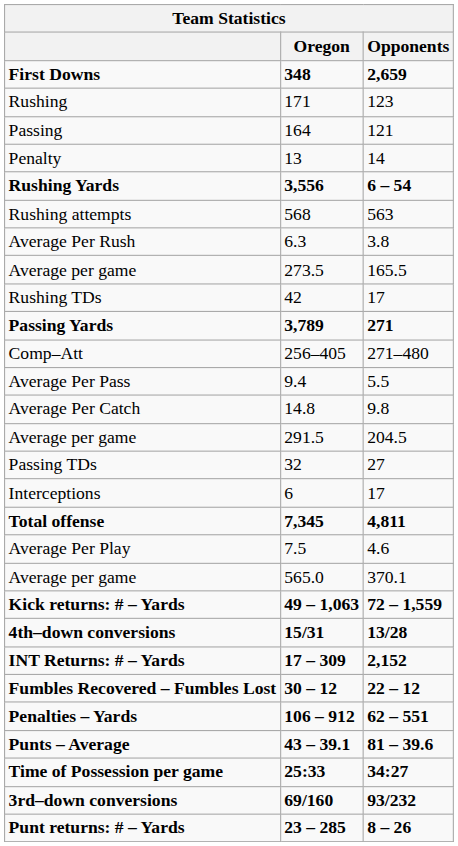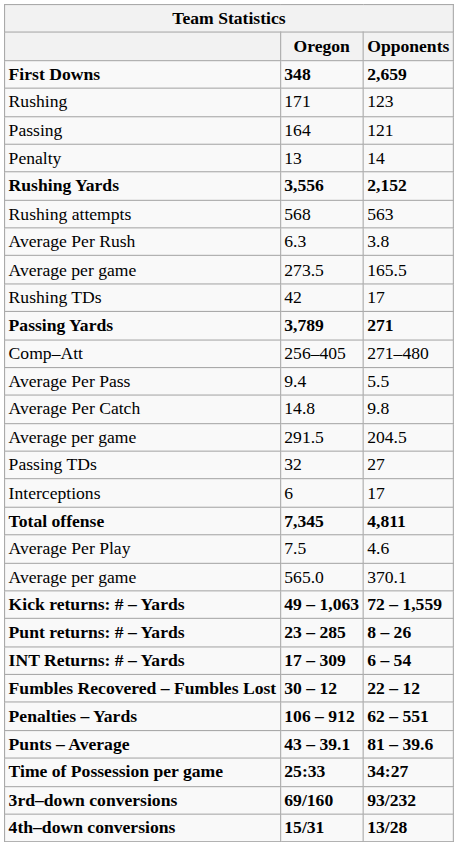 <table class="wikitable collapsible collapsed">
 <tr>
 <th colspan="3">Team Statistics</th>
 </tr>
 <tr>
 <th> </th>
 <th>Oregon</th>
 <th>Opponents</th>
 </tr>
 <tr>
 <td><strong>First Downs</strong></td>
 <td><strong>348</strong></td>
 <td><strong> 2,659</strong></td>
 </tr>
 <tr>
 <td>Rushing</td>
 <td>171</td>
 <td>123</td>
 </tr>
 <tr>
 <td>Passing</td>
 <td>164</td>
 <td>121</td>
 </tr>
 <tr>
 <td>Penalty</td>
 <td>13</td>
 <td>14</td>
 </tr>
 <tr>
 <td><strong>Rushing Yards</strong></td>
 <td><strong>3,556</strong></td>
-<td><strong>6 – 54</strong></td>
+<td><strong>2,152</strong></td>
 </tr>
 <tr>
 <td>Rushing attempts</td>
 <td>568</td>
 <td>563</td>
 </tr>
 <tr>
 <td>Average Per Rush</td>
 <td>6.3</td>
 <td>3.8</td>
 </tr>
 <tr>
 <td>Average per game</td>
 <td>273.5</td>
 <td>165.5</td>
 </tr>
 <tr>
 <td>Rushing TDs</td>
 <td>42</td>
 <td>17</td>
 </tr>
 <tr>
 <td><strong>Passing Yards</strong></td>
 <td><strong>3,789</strong></td>
 <td><strong>271</strong></td>
 </tr>
 <tr>
 <td>Comp–Att</td>
 <td>256–405</td>
 <td>271–480</td>
 </tr>
 <tr>
 <td>Average Per Pass</td>
 <td>9.4</td>
 <td>5.5</td>
 </tr>
 <tr>
 <td>Average Per Catch</td>
 <td>14.8</td>
 <td>9.8</td>
 </tr>
 <tr>
 <td>Average per game</td>
 <td>291.5</td>
 <td>204.5</td>
 </tr>
 <tr>
 <td>Passing TDs</td>
 <td>32</td>
 <td>27</td>
 </tr>
 <tr>
 <td>Interceptions</td>
 <td>6</td>
 <td>17</td>
 </tr>
 <tr>
 <td><strong>Total offense</strong></td>
 <td><strong>7,345</strong></td>
 <td><strong>4,811</strong></td>
 </tr>
 <tr>
 <td>Average Per Play</td>
 <td>7.5</td>
 <td>4.6</td>
 </tr>
 <tr>
 <td>Average per game</td>
 <td>565.0</td>
 <td>370.1</td>
 </tr>
 <tr>
 <td><strong>Kick returns: # – Yards</strong></td>
 <td><strong>49 – 1,063</strong></td>
 <td><strong>72 – 1,559</strong></td>
 </tr>
 <tr>
-<td><strong>4th–down conversions</strong></td>
-<td><strong>15/31</strong></td>
-<td><strong>13/28</strong></td>
+<td><strong>Punt returns: # – Yards</strong></td>
+<td><strong>23 – 285</strong></td>
+<td><strong>8 – 26</strong></td>
 </tr>
 <tr>
 <td><strong>INT Returns: # – Yards</strong></td>
 <td><strong>17 – 309</strong></td>
-<td><strong>2,152</strong></td>
+<td><strong>6 – 54</strong></td>
 </tr>
 <tr>
 <td><strong>Fumbles Recovered – Fumbles Lost</strong></td>
 <td><strong>30 – 12</strong></td>
 <td><strong>22 – 12</strong></td>
 </tr>
 <tr>
 <td><strong>Penalties – Yards</strong></td>
 <td><strong>106 – 912</strong></td>
 <td><strong>62 – 551</strong></td>
 </tr>
 <tr>
 <td><strong>Punts – Average</strong></td>
 <td><strong>43 – 39.1</strong></td>
 <td><strong> 81 – 39.6 </strong></td>
 </tr>
 <tr>
 <td><strong>Time of Possession per game</strong></td>
 <td><strong>25:33</strong></td>
 <td><strong>34:27</strong></td>
 </tr>
 <tr>
 <td><strong>3rd–down conversions</strong></td>
 <td><strong>69/160</strong></td>
 <td><strong>93/232</strong></td>
 </tr>
 <tr>
-<td><strong>Punt returns: # – Yards</strong></td>
-<td><strong>23 – 285</strong></td>
-<td><strong>8 – 26</strong></td>
+<td><strong>4th–down conversions</strong></td>
+<td><strong>15/31</strong></td>
+<td><strong>13/28</strong></td>
 </tr>
 </table>
